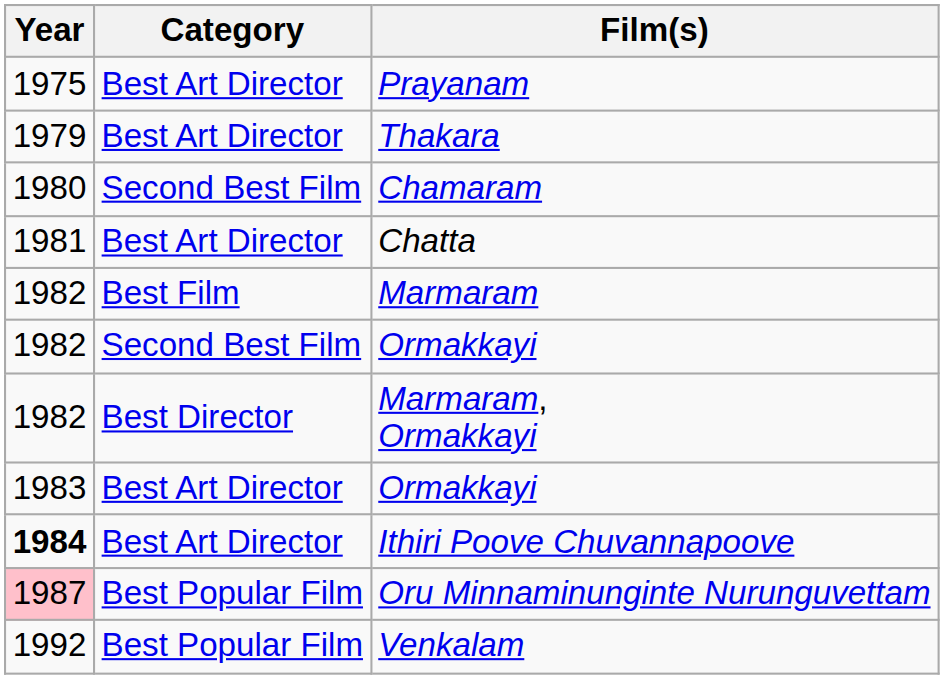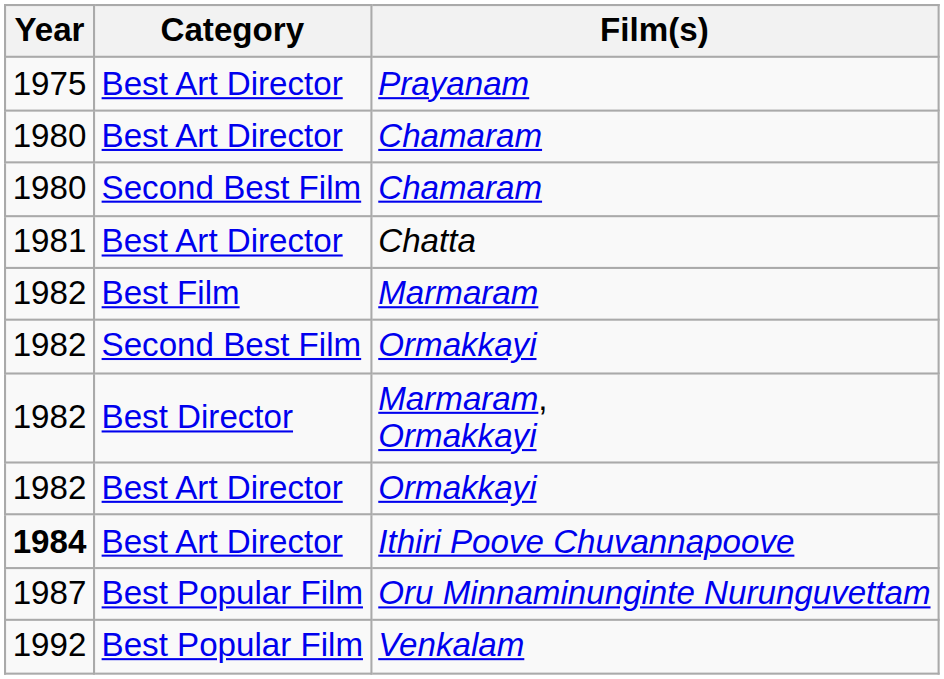 <table class="wikitable sortable">
 <tr>
 <th>Year</th>
 <th>Category</th>
 <th>Film(s)</th>
 </tr>
 <tr>
 <td>1975</td>
 <td><a href='#'>Best Art Director</a></td>
 <td><em><a href='#'>Prayanam</a></em></td>
 </tr>
 <tr>
-<td>1979</td>
+<td>1980</td>
 <td><a href='#'>Best Art Director</a></td>
-<td><em><a href='#'>Thakara</a></em></td>
+<td><em><a href='#'>Chamaram</a></em></td>
 </tr>
 <tr>
 <td>1980</td>
 <td><a href='#'>Second Best Film</a></td>
 <td><em><a href='#'>Chamaram</a></em></td>
 </tr>
 <tr>
 <td>1981</td>
 <td><a href='#'>Best Art Director</a></td>
 <td><em>Chatta</em></td>
 </tr>
 <tr>
 <td>1982</td>
 <td><a href='#'>Best Film</a></td>
 <td><em><a href='#'>Marmaram</a></em></td>
 </tr>
 <tr>
 <td>1982</td>
 <td><a href='#'>Second Best Film</a></td>
 <td><em><a href='#'>Ormakkayi</a></em></td>
 </tr>
 <tr>
 <td>1982</td>
 <td><a href='#'>Best Director</a></td>
 <td><em><a href='#'>Marmaram</a></em>,<br><em><a href='#'>Ormakkayi</a></em></td>
 </tr>
 <tr>
-<td>1983</td>
+<td>1982</td>
 <td><a href='#'>Best Art Director</a></td>
 <td><em><a href='#'>Ormakkayi</a></em></td>
 </tr>
 <tr>
 <td><strong>1984</strong></td>
 <td><a href='#'>Best Art Director</a></td>
 <td><em><a href='#'>Ithiri Poove Chuvannapoove</a></em></td>
 </tr>
 <tr>
-<td style="background: pink;">1987</td>
+<td>1987</td>
 <td><a href='#'>Best Popular Film</a></td>
 <td><em><a href='#'>Oru Minnaminunginte Nurunguvettam</a></em></td>
 </tr>
 <tr>
 <td>1992</td>
 <td><a href='#'>Best Popular Film</a></td>
 <td><em><a href='#'>Venkalam</a></em></td>
 </tr>
 </table>
